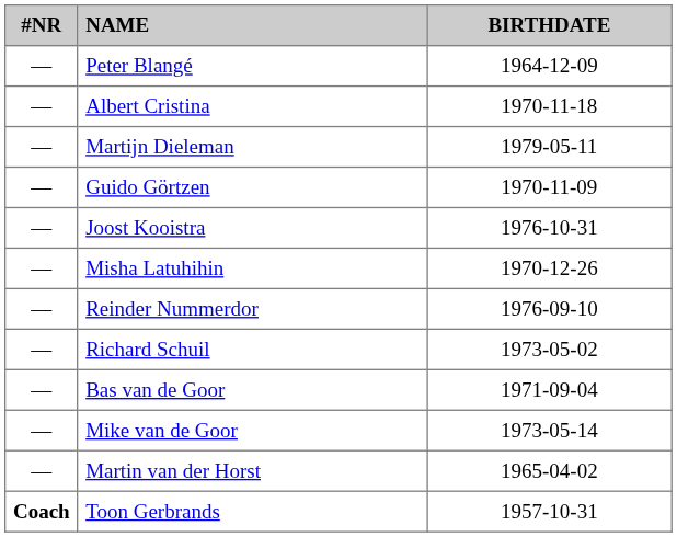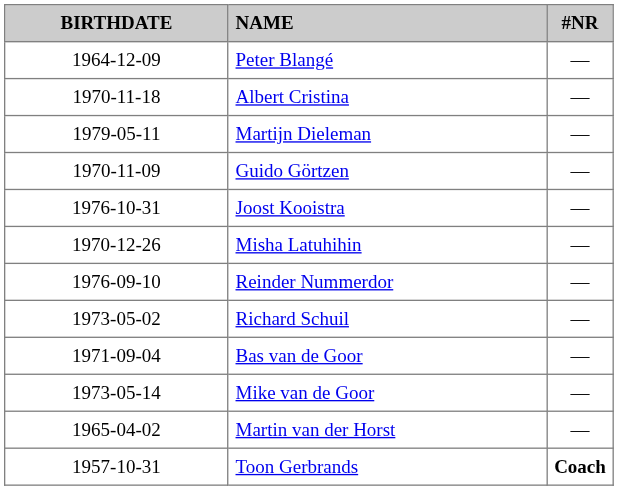 <table border="1" cellspacing="2" cellpadding="5" style="border-collapse: collapse; font-size: 90%;">
 <tr style="background: #cccccc">
+<th style="width: 11em">BIRTHDATE</th>
+<th style="text-align: left; width: 16em">NAME</th>
 <th>#NR</th>
-<th style="text-align: left; width: 16em">NAME</th>
-<th style="width: 11em">BIRTHDATE</th>
 </tr>
 <tr>
+<td align="center">1964-12-09</td>
+<td><a href='#'>Peter Blangé</a></td>
 <td align="center">—</td>
-<td><a href='#'>Peter Blangé</a></td>
-<td align="center">1964-12-09</td>
 </tr>
 <tr>
+<td align="center">1970-11-18</td>
+<td><a href='#'>Albert Cristina</a></td>
 <td align="center">—</td>
-<td><a href='#'>Albert Cristina</a></td>
-<td align="center">1970-11-18</td>
 </tr>
 <tr>
+<td align="center">1979-05-11</td>
+<td><a href='#'>Martijn Dieleman</a></td>
 <td align="center">—</td>
-<td><a href='#'>Martijn Dieleman</a></td>
-<td align="center">1979-05-11</td>
 </tr>
 <tr>
+<td align="center">1970-11-09</td>
+<td><a href='#'>Guido Görtzen</a></td>
 <td align="center">—</td>
-<td><a href='#'>Guido Görtzen</a></td>
-<td align="center">1970-11-09</td>
 </tr>
 <tr>
+<td align="center">1976-10-31</td>
+<td><a href='#'>Joost Kooistra</a></td>
 <td align="center">—</td>
-<td><a href='#'>Joost Kooistra</a></td>
-<td align="center">1976-10-31</td>
 </tr>
 <tr>
+<td align="center">1970-12-26</td>
+<td><a href='#'>Misha Latuhihin</a></td>
 <td align="center">—</td>
-<td><a href='#'>Misha Latuhihin</a></td>
-<td align="center">1970-12-26</td>
 </tr>
 <tr>
+<td align="center">1976-09-10</td>
+<td><a href='#'>Reinder Nummerdor</a></td>
 <td align="center">—</td>
-<td><a href='#'>Reinder Nummerdor</a></td>
-<td align="center">1976-09-10</td>
 </tr>
 <tr>
+<td align="center">1973-05-02</td>
+<td><a href='#'>Richard Schuil</a></td>
 <td align="center">—</td>
-<td><a href='#'>Richard Schuil</a></td>
-<td align="center">1973-05-02</td>
 </tr>
 <tr>
+<td align="center">1971-09-04</td>
+<td><a href='#'>Bas van de Goor</a></td>
 <td align="center">—</td>
-<td><a href='#'>Bas van de Goor</a></td>
-<td align="center">1971-09-04</td>
 </tr>
 <tr>
+<td align="center">1973-05-14</td>
+<td><a href='#'>Mike van de Goor</a></td>
 <td align="center">—</td>
-<td><a href='#'>Mike van de Goor</a></td>
-<td align="center">1973-05-14</td>
 </tr>
 <tr>
+<td align="center">1965-04-02</td>
+<td><a href='#'>Martin van der Horst</a></td>
 <td align="center">—</td>
-<td><a href='#'>Martin van der Horst</a></td>
-<td align="center">1965-04-02</td>
 </tr>
 <tr>
+<td align="center">1957-10-31</td>
+<td><a href='#'>Toon Gerbrands</a></td>
 <td align="center"><strong>Coach</strong></td>
-<td><a href='#'>Toon Gerbrands</a></td>
-<td align="center">1957-10-31</td>
 </tr>
 </table>
